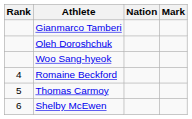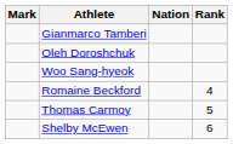 <table class="wikitable">
 <tr>
-<th scope="col">Rank</th>
+<th scope="col">Mark</th>
 <th scope="col">Athlete</th>
 <th scope="col">Nation</th>
-<th scope="col">Mark</th>
+<th scope="col">Rank</th>
 </tr>
 <tr>
-<td align=center></td>
+<td></td>
 <td><a href='#'>Gianmarco Tamberi</a></td>
 <td></td>
-<td></td>
+<td align=center></td>
 </tr>
 <tr>
-<td align=center></td>
+<td></td>
 <td><a href='#'>Oleh Doroshchuk</a></td>
 <td></td>
-<td></td>
+<td align=center></td>
 </tr>
 <tr>
-<td align=center></td>
+<td></td>
 <td><a href='#'>Woo Sang-hyeok</a></td>
 <td></td>
-<td></td>
+<td align=center></td>
 </tr>
 <tr>
-<td align=center>4</td>
+<td></td>
 <td><a href='#'>Romaine Beckford</a></td>
 <td></td>
-<td></td>
+<td align=center>4</td>
 </tr>
 <tr>
-<td align=center>5</td>
+<td></td>
 <td><a href='#'>Thomas Carmoy</a></td>
 <td></td>
-<td></td>
+<td align=center>5</td>
 </tr>
 <tr>
-<td align=center>6</td>
+<td></td>
 <td><a href='#'>Shelby McEwen</a></td>
 <td></td>
-<td></td>
+<td align=center>6</td>
 </tr>
 </table>
